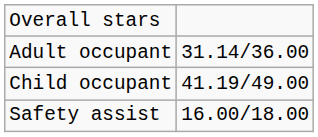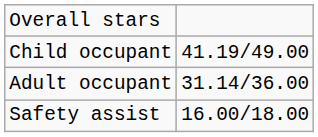 <table class="wikitable">
 <tr>
 <td>Overall stars</td>
 <td></td>
 </tr>
 <tr>
+<td>Child occupant</td>
+<td>41.19/49.00</td>
+</tr>
+<tr>
 <td>Adult occupant</td>
 <td>31.14/36.00</td>
-</tr>
-<tr>
-<td>Child occupant</td>
-<td>41.19/49.00</td>
 </tr>
 <tr>
 <td>Safety assist</td>
 <td>16.00/18.00</td>
 </tr>
 </table>
